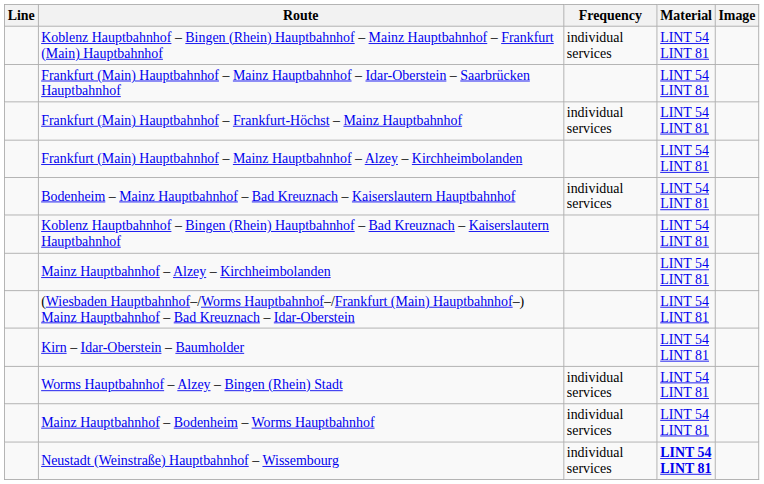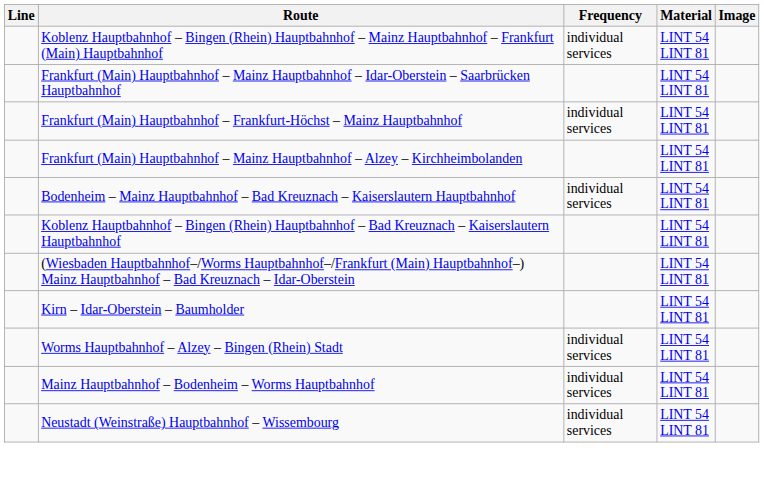 <table class="wikitable sortable" style>
 <tr>
 <th>Line</th>
 <th>Route</th>
 <th>Frequency</th>
 <th>Material</th>
 <th>Image</th>
 </tr>
 <tr>
 <td></td>
 <td><a href='#'>Koblenz Hauptbahnhof</a> – <a href='#'>Bingen (Rhein) Hauptbahnhof</a> – <a href='#'>Mainz Hauptbahnhof</a> – <a href='#'>Frankfurt (Main) Hauptbahnhof</a></td>
 <td>individual services</td>
 <td><a href='#'>LINT 54</a><br><a href='#'>LINT 81</a></td>
 <td></td>
 </tr>
 <tr>
 <td></td>
 <td><a href='#'>Frankfurt (Main) Hauptbahnhof</a> – <a href='#'>Mainz Hauptbahnhof</a> – <a href='#'>Idar-Oberstein</a> – <a href='#'>Saarbrücken Hauptbahnhof</a></td>
 <td></td>
 <td><a href='#'>LINT 54</a><br><a href='#'>LINT 81</a></td>
 <td></td>
 </tr>
 <tr>
 <td></td>
 <td><a href='#'>Frankfurt (Main) Hauptbahnhof</a> – <a href='#'>Frankfurt-Höchst</a> – <a href='#'>Mainz Hauptbahnhof</a></td>
 <td>individual services</td>
 <td><a href='#'>LINT 54</a><br><a href='#'>LINT 81</a></td>
 <td></td>
 </tr>
 <tr>
 <td></td>
 <td><a href='#'>Frankfurt (Main) Hauptbahnhof</a> – <a href='#'>Mainz Hauptbahnhof</a> – <a href='#'>Alzey</a> – <a href='#'>Kirchheimbolanden</a></td>
 <td></td>
 <td><a href='#'>LINT 54</a><br><a href='#'>LINT 81</a></td>
 <td></td>
 </tr>
 <tr>
 <td></td>
 <td><a href='#'>Bodenheim</a> – <a href='#'>Mainz Hauptbahnhof</a> – <a href='#'>Bad Kreuznach</a> – <a href='#'>Kaiserslautern Hauptbahnhof</a></td>
 <td>individual services</td>
 <td><a href='#'>LINT 54</a><br><a href='#'>LINT 81</a></td>
 <td></td>
 </tr>
 <tr>
 <td></td>
 <td><a href='#'>Koblenz Hauptbahnhof</a> – <a href='#'>Bingen (Rhein) Hauptbahnhof</a> – <a href='#'>Bad Kreuznach</a> – <a href='#'>Kaiserslautern Hauptbahnhof</a></td>
 <td></td>
 <td><a href='#'>LINT 54</a><br><a href='#'>LINT 81</a></td>
 <td></td>
 </tr>
 <tr>
 <td></td>
-<td><a href='#'>Mainz Hauptbahnhof</a> – <a href='#'>Alzey</a> – <a href='#'>Kirchheimbolanden</a></td>
-<td></td>
-<td><a href='#'>LINT 54</a><br><a href='#'>LINT 81</a></td>
-<td></td>
-</tr>
-<tr>
-<td></td>
 <td>(<a href='#'>Wiesbaden Hauptbahnhof</a>–/<a href='#'>Worms Hauptbahnhof</a>–/<a href='#'>Frankfurt (Main) Hauptbahnhof</a>–) <a href='#'>Mainz Hauptbahnhof</a> – <a href='#'>Bad Kreuznach</a> – <a href='#'>Idar-Oberstein</a></td>
 <td></td>
 <td><a href='#'>LINT 54</a><br><a href='#'>LINT 81</a></td>
 <td></td>
 </tr>
 <tr>
 <td></td>
 <td><a href='#'>Kirn</a> – <a href='#'>Idar-Oberstein</a> – <a href='#'>Baumholder</a></td>
 <td></td>
 <td><a href='#'>LINT 54</a><br><a href='#'>LINT 81</a></td>
 <td></td>
 </tr>
 <tr>
 <td></td>
 <td><a href='#'>Worms Hauptbahnhof</a> – <a href='#'>Alzey</a> – <a href='#'>Bingen (Rhein) Stadt</a></td>
 <td>individual services</td>
 <td><a href='#'>LINT 54</a><br><a href='#'>LINT 81</a></td>
 <td></td>
 </tr>
 <tr>
 <td></td>
 <td><a href='#'>Mainz Hauptbahnhof</a> – <a href='#'>Bodenheim</a> – <a href='#'>Worms Hauptbahnhof</a></td>
 <td>individual services</td>
 <td><a href='#'>LINT 54</a><br><a href='#'>LINT 81</a></td>
 <td></td>
 </tr>
 <tr>
 <td></td>
 <td><a href='#'>Neustadt (Weinstraße) Hauptbahnhof</a> – <a href='#'>Wissembourg</a></td>
 <td>individual services</td>
-<td><strong><a href='#'>LINT 54</a><br><a href='#'>LINT 81</a></strong></td>
+<td><a href='#'>LINT 54</a><br><a href='#'>LINT 81</a></td>
 <td></td>
 </tr>
 </table>
